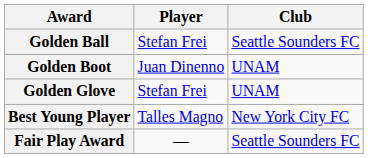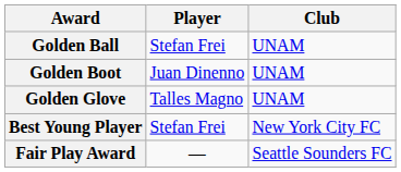 <table class="wikitable">
 <tr>
 <th>Award</th>
 <th>Player</th>
 <th>Club</th>
 </tr>
 <tr>
 <th>Golden Ball</th>
 <td> <a href='#'>Stefan Frei</a></td>
-<td> <a href='#'>Seattle Sounders FC</a></td>
+<td> <a href='#'>UNAM</a></td>
 </tr>
 <tr>
 <th>Golden Boot</th>
 <td> <a href='#'>Juan Dinenno</a></td>
 <td> <a href='#'>UNAM</a></td>
 </tr>
 <tr>
 <th>Golden Glove</th>
-<td> <a href='#'>Stefan Frei</a></td>
+<td> <a href='#'>Talles Magno</a></td>
 <td> <a href='#'>UNAM</a></td>
 </tr>
 <tr>
 <th>Best Young Player</th>
-<td> <a href='#'>Talles Magno</a></td>
+<td> <a href='#'>Stefan Frei</a></td>
 <td> <a href='#'>New York City FC</a></td>
 </tr>
 <tr>
 <th>Fair Play Award</th>
 <td align="center">—</td>
 <td> <a href='#'>Seattle Sounders FC</a></td>
 </tr>
 </table>
